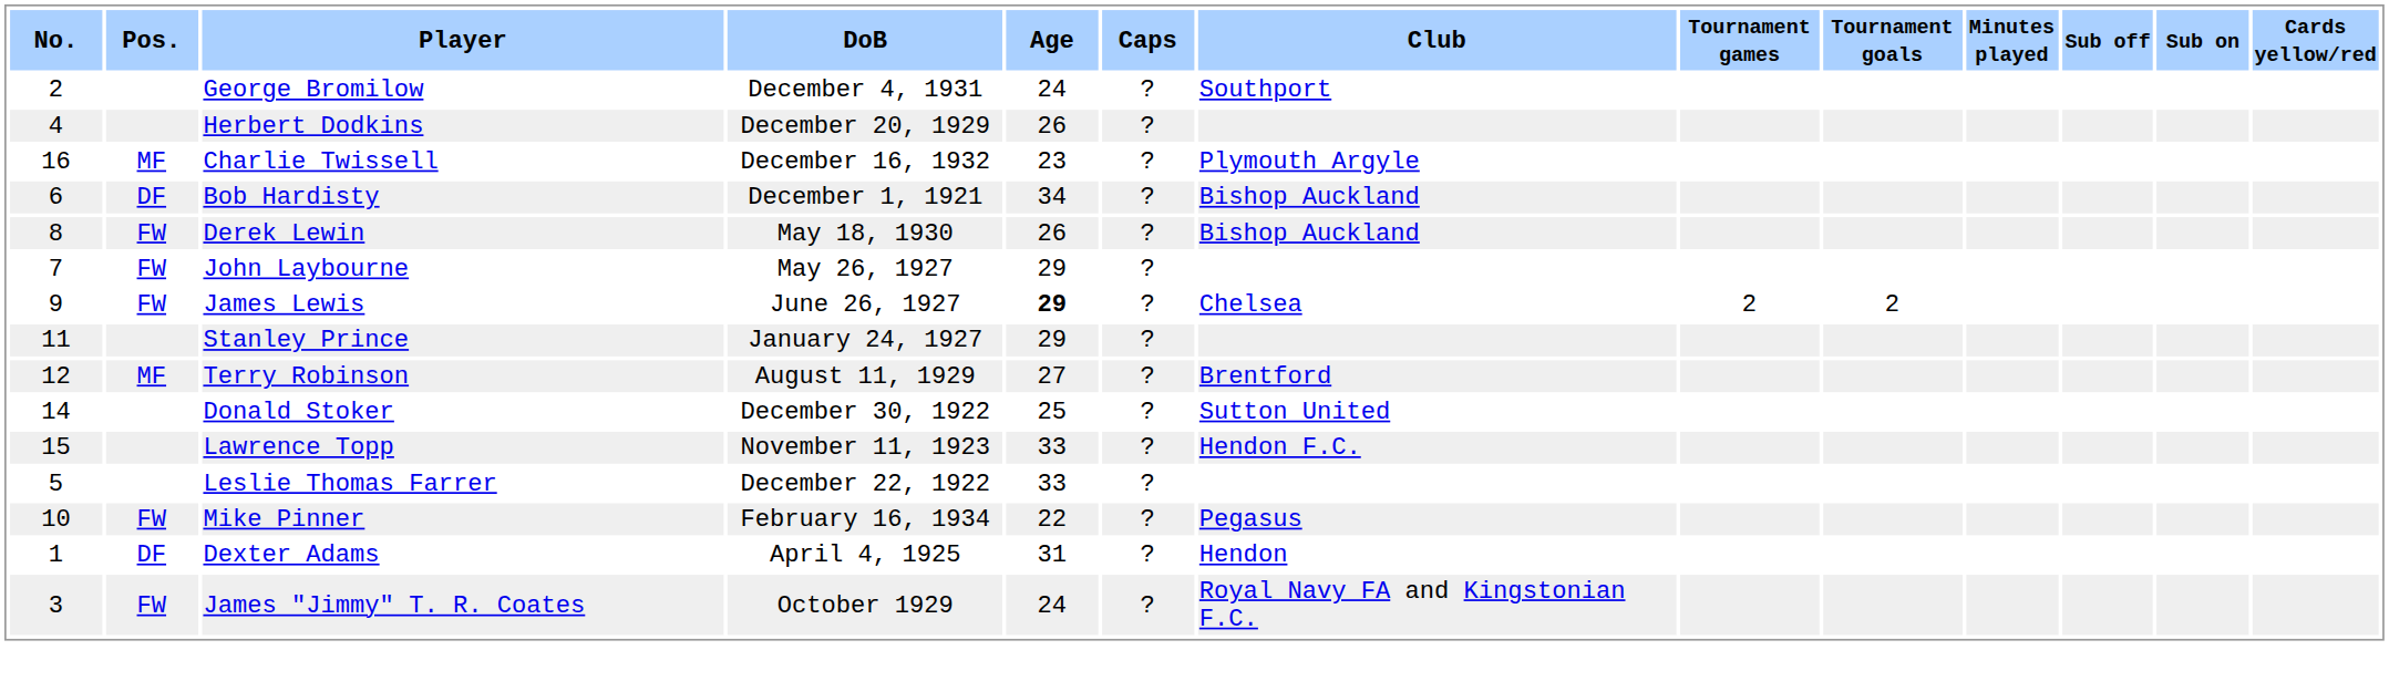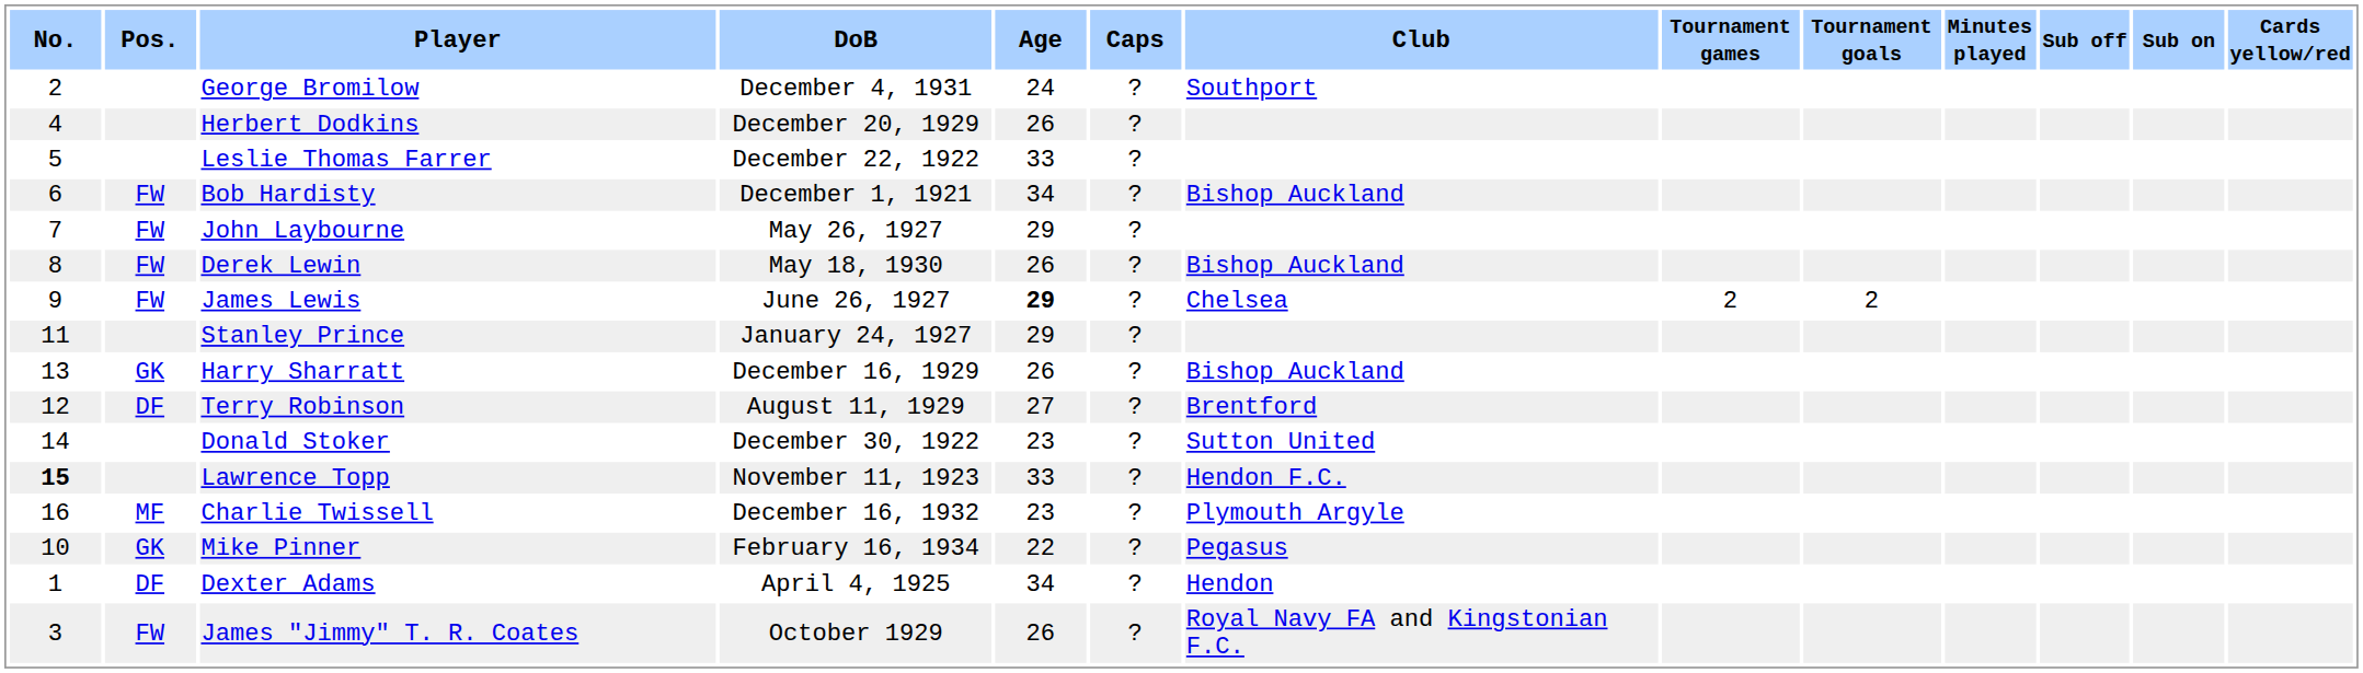 <table border="0"  style="width:100%; border:1px solid #999; background:#fff; text-align:center;">
 <tr style="text-align:center; background:#aad0ff;">
 <th width=4%>No.</th>
 <th width=4%>Pos.</th>
 <th width=23%>Player</th>
 <th width=12%>DoB</th>
 <th width=4%>Age</th>
 <th width=4%>Caps</th>
 <th width=21%>Club</th>
 <th width=6%><small>Tournament<br>games</small></th>
 <th width=6%><small>Tournament<br>goals</small></th>
 <th width=4%><small>Minutes<br>played</small></th>
 <th width=4%><small>Sub off</small></th>
 <th width=4%><small>Sub on</small></th>
 <th width=4%><small>Cards<br>yellow/red</small></th>
 </tr>
 <tr>
 <td>2</td>
 <td></td>
 <td align="left"><a href='#'>George Bromilow</a></td>
 <td>December 4, 1931</td>
 <td>24</td>
 <td>?</td>
 <td align="left"> <a href='#'>Southport</a></td>
 <td></td>
 <td></td>
 <td></td>
 <td></td>
 <td></td>
 <td></td>
 </tr>
 <tr style="background:#efefef;">
 <td>4</td>
 <td></td>
 <td align="left"><a href='#'>Herbert Dodkins</a></td>
 <td>December 20, 1929</td>
 <td>26</td>
 <td>?</td>
 <td align="left"></td>
 <td></td>
 <td></td>
 <td></td>
 <td></td>
 <td></td>
 <td></td>
 </tr>
 <tr>
-<td>16</td>
-<td><a href='#'>MF</a></td>
-<td align="left"><a href='#'>Charlie Twissell</a></td>
-<td>December 16, 1932</td>
-<td>23</td>
+<td>5</td>
+<td></td>
+<td align="left"><a href='#'>Leslie Thomas Farrer</a></td>
+<td>December 22, 1922</td>
+<td>33</td>
 <td>?</td>
-<td align="left"> <a href='#'>Plymouth Argyle</a></td>
+<td align="left"></td>
 <td></td>
 <td></td>
 <td></td>
 <td></td>
 <td></td>
 <td></td>
 </tr>
 <tr style="background:#efefef;">
 <td>6</td>
-<td><a href='#'>DF</a></td>
+<td><a href='#'>FW</a></td>
 <td align="left"><a href='#'>Bob Hardisty</a></td>
 <td>December 1, 1921</td>
 <td>34</td>
-<td>?</td>
-<td align="left"> <a href='#'>Bishop Auckland</a></td>
-<td></td>
-<td></td>
-<td></td>
-<td></td>
-<td></td>
-<td></td>
-</tr>
-<tr style="background:#efefef;">
-<td>8</td>
-<td><a href='#'>FW</a></td>
-<td align="left"><a href='#'>Derek Lewin</a></td>
-<td>May 18, 1930</td>
-<td>26</td>
 <td>?</td>
 <td align="left"> <a href='#'>Bishop Auckland</a></td>
 <td></td>
 <td></td>
 <td></td>
 <td></td>
 <td></td>
 <td></td>
 </tr>
 <tr>
 <td>7</td>
 <td><a href='#'>FW</a></td>
 <td align="left"><a href='#'>John Laybourne</a></td>
 <td>May 26, 1927</td>
 <td>29</td>
 <td>?</td>
 <td align="left"></td>
+<td></td>
+<td></td>
+<td></td>
+<td></td>
+<td></td>
+<td></td>
+</tr>
+<tr style="background:#efefef;">
+<td>8</td>
+<td><a href='#'>FW</a></td>
+<td align="left"><a href='#'>Derek Lewin</a></td>
+<td>May 18, 1930</td>
+<td>26</td>
+<td>?</td>
+<td align="left"> <a href='#'>Bishop Auckland</a></td>
 <td></td>
 <td></td>
 <td></td>
 <td></td>
 <td></td>
 <td></td>
 </tr>
 <tr>
 <td>9</td>
 <td><a href='#'>FW</a></td>
 <td align="left"><a href='#'>James Lewis</a></td>
 <td>June 26, 1927</td>
 <td><strong>29</strong></td>
 <td>?</td>
 <td align="left"> <a href='#'>Chelsea</a></td>
 <td>2</td>
 <td>2</td>
 <td></td>
 <td></td>
 <td></td>
 <td></td>
 </tr>
 <tr style="background:#efefef;">
 <td>11</td>
 <td></td>
 <td align="left"><a href='#'>Stanley Prince</a></td>
 <td>January 24, 1927</td>
 <td>29</td>
 <td>?</td>
 <td align="left"></td>
 <td></td>
 <td></td>
 <td></td>
 <td></td>
 <td></td>
 <td></td>
 </tr>
+<tr>
+<td>13</td>
+<td><a href='#'>GK</a></td>
+<td align="left"><a href='#'>Harry Sharratt</a></td>
+<td>December 16, 1929</td>
+<td>26</td>
+<td>?</td>
+<td align="left"> <a href='#'>Bishop Auckland</a></td>
+<td></td>
+<td></td>
+<td></td>
+<td></td>
+<td></td>
+<td></td>
+</tr>
 <tr style="background:#efefef;">
 <td>12</td>
-<td><a href='#'>MF</a></td>
+<td><a href='#'>DF</a></td>
 <td align="left"><a href='#'>Terry Robinson</a></td>
 <td>August 11, 1929</td>
 <td>27</td>
 <td>?</td>
 <td align="left"> <a href='#'>Brentford</a></td>
 <td></td>
 <td></td>
 <td></td>
 <td></td>
 <td></td>
 <td></td>
 </tr>
 <tr>
 <td>14</td>
 <td></td>
 <td align="left"><a href='#'>Donald Stoker</a></td>
 <td>December 30, 1922</td>
-<td>25</td>
+<td>23</td>
 <td>?</td>
 <td align="left"> <a href='#'>Sutton United</a></td>
 <td></td>
 <td></td>
 <td></td>
 <td></td>
 <td></td>
 <td></td>
 </tr>
 <tr style="background:#efefef;">
-<td>15</td>
+<td><strong>15</strong></td>
 <td></td>
 <td align="left"><a href='#'>Lawrence Topp</a></td>
 <td>November 11, 1923</td>
 <td>33</td>
 <td>?</td>
 <td align="left"> <a href='#'>Hendon F.C.</a></td>
 <td></td>
 <td></td>
 <td></td>
 <td></td>
 <td></td>
 <td></td>
 </tr>
 <tr>
-<td>5</td>
-<td></td>
-<td align="left"><a href='#'>Leslie Thomas Farrer</a></td>
-<td>December 22, 1922</td>
-<td>33</td>
+<td>16</td>
+<td><a href='#'>MF</a></td>
+<td align="left"><a href='#'>Charlie Twissell</a></td>
+<td>December 16, 1932</td>
+<td>23</td>
 <td>?</td>
-<td align="left"></td>
+<td align="left"> <a href='#'>Plymouth Argyle</a></td>
 <td></td>
 <td></td>
 <td></td>
 <td></td>
 <td></td>
 <td></td>
 </tr>
 <tr style="background:#efefef;">
 <td>10</td>
-<td><a href='#'>FW</a></td>
+<td><a href='#'>GK</a></td>
 <td align="left"><a href='#'>Mike Pinner</a></td>
 <td>February 16, 1934</td>
 <td>22</td>
 <td>?</td>
 <td align="left"> <a href='#'>Pegasus</a></td>
 <td></td>
 <td></td>
 <td></td>
 <td></td>
 <td></td>
 <td></td>
 </tr>
 <tr>
 <td>1</td>
 <td><a href='#'>DF</a></td>
 <td align="left"><a href='#'>Dexter Adams</a></td>
 <td>April 4, 1925</td>
-<td>31</td>
+<td>34</td>
 <td>?</td>
 <td align="left"> <a href='#'>Hendon</a></td>
 <td></td>
 <td></td>
 <td></td>
 <td></td>
 <td></td>
 <td></td>
 </tr>
 <tr style="background:#efefef;">
 <td>3</td>
 <td><a href='#'>FW</a></td>
 <td align="left"><a href='#'>James "Jimmy" T. R. Coates</a></td>
 <td>October 1929</td>
-<td>24</td>
+<td>26</td>
 <td>?</td>
 <td align="left"> <a href='#'>Royal Navy FA</a> and  <a href='#'>Kingstonian F.C.</a></td>
 <td></td>
 <td></td>
 <td></td>
 <td></td>
 <td></td>
 <td></td>
 </tr>
 </table>
